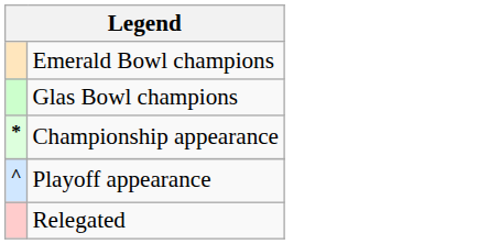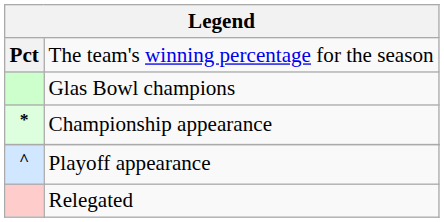 <table class="wikitable">
 <tr>
 <th colspan="2" scope="row">Legend</th>
 </tr>
 <tr>
-<th scope="row" style="background-color: #FFE6BD;"><sup></sup></th>
-<td>Emerald Bowl champions</td>
+<th scope="row">Pct</th>
+<td>The team's <a href='#'>winning percentage</a> for the season</td>
 </tr>
 <tr>
 <th scope="row" style="background-color: #CFC;"><sup></sup></th>
 <td>Glas Bowl champions</td>
 </tr>
 <tr>
 <th scope=row style="background-color: #DDFFDD;"><sup>*</sup></th>
 <td>Championship appearance</td>
 </tr>
 <tr>
 </tr>
 <tr>
 <th scope="row" style="background-color: #D0E7FF;"><sup>^</sup></th>
 <td>Playoff appearance</td>
 </tr>
 <tr>
 <th scope="row" style="background-color: #FFCCCC;"></th>
 <td>Relegated</td>
 </tr>
 </table>
